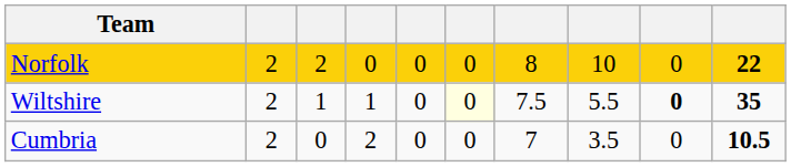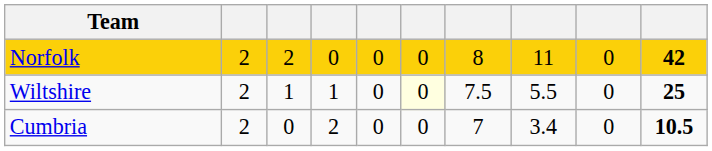 <table class="wikitable" style="text-align:center">
 <tr>
 <th width="150">Team</th>
 <th width="25"></th>
 <th width="25"></th>
 <th width="25"></th>
 <th width="25"></th>
 <th width="25"></th>
 <th width="40"></th>
 <th width="40"></th>
 <th width="40"></th>
 <th width="40"></th>
 </tr>
 <tr style="background:#fbd009">
 <td style="text-align:left"><a href='#'>Norfolk</a></td>
 <td>2</td>
 <td>2</td>
 <td>0</td>
 <td>0</td>
 <td>0</td>
 <td>8</td>
-<td>10</td>
+<td>11</td>
 <td>0</td>
-<td><strong>22</strong></td>
+<td><strong>42</strong></td>
 </tr>
 <tr>
 <td style="text-align:left"><a href='#'>Wiltshire</a></td>
 <td>2</td>
 <td>1</td>
 <td>1</td>
 <td>0</td>
 <td style="background: lightyellow;">0</td>
 <td>7.5</td>
 <td>5.5</td>
-<td><strong>0</strong></td>
-<td><strong>35</strong></td>
+<td>0</td>
+<td><strong>25</strong></td>
 </tr>
 <tr>
 <td style="text-align:left"><a href='#'>Cumbria</a></td>
 <td>2</td>
 <td>0</td>
 <td>2</td>
 <td>0</td>
 <td>0</td>
 <td>7</td>
-<td>3.5</td>
+<td>3.4</td>
 <td>0</td>
 <td><strong>10.5</strong></td>
 </tr>
 </table>
